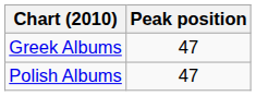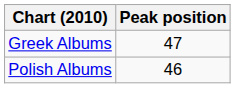 <table class="wikitable sortable">
 <tr>
 <th>Chart (2010)</th>
 <th>Peak position</th>
 </tr>
 <tr>
 <td><a href='#'>Greek Albums</a></td>
 <td align="center">47</td>
 </tr>
 <tr>
 <td><a href='#'>Polish Albums</a></td>
-<td align="center">47</td>
+<td align="center">46</td>
 </tr>
 </table>
